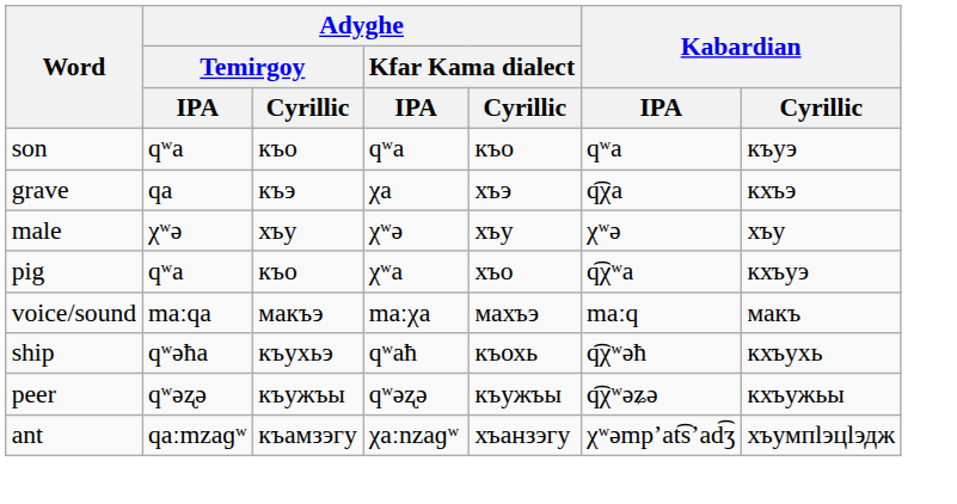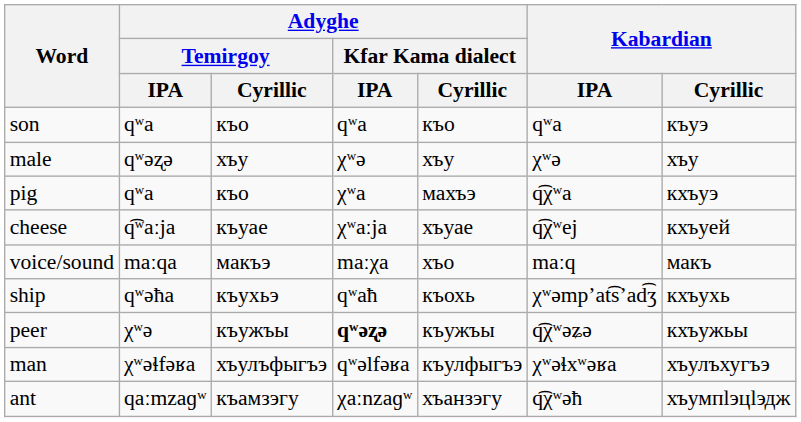 <table class="wikitable" border="1" text-align="right">
 <tr>
 <th rowspan="3">Word</th>
 <th colspan="4"><a href='#'>Adyghe</a></th>
 <th rowspan="2" colspan="2"><a href='#'>Kabardian</a></th>
 </tr>
 <tr>
 <th colspan="2"><a href='#'>Temirgoy</a></th>
 <th colspan="2">Kfar Kama dialect</th>
 </tr>
 <tr>
 <th>IPA</th>
 <th>Cyrillic</th>
 <th>IPA</th>
 <th>Cyrillic</th>
 <th>IPA</th>
 <th>Cyrillic</th>
 </tr>
 <tr>
 <td>son</td>
 <td>qʷa</td>
 <td>къо</td>
 <td>qʷa</td>
 <td>къо</td>
 <td>qʷa</td>
 <td>къуэ</td>
 </tr>
 <tr>
-<td>grave</td>
-<td>qa</td>
-<td>къэ</td>
-<td>χa</td>
-<td>хъэ</td>
-<td>q͡χa</td>
-<td>кхъэ</td>
-</tr>
-<tr>
 <td>male</td>
-<td>χʷə</td>
+<td>qʷəʐə</td>
 <td>хъу</td>
 <td>χʷə</td>
 <td>хъу</td>
 <td>χʷə</td>
 <td>хъу</td>
 </tr>
 <tr>
 <td>pig</td>
 <td>qʷa</td>
 <td>къо</td>
 <td>χʷa</td>
-<td>хъо</td>
+<td>махъэ</td>
 <td>q͡χʷa</td>
 <td>кхъуэ</td>
+</tr>
+<tr>
+<td>cheese</td>
+<td>q͡ʷaːja</td>
+<td>къуае</td>
+<td>χʷaːja</td>
+<td>хъуае</td>
+<td>q͡χʷej</td>
+<td>кхъуей</td>
 </tr>
 <tr>
 <td>voice/sound</td>
 <td>maːqa</td>
 <td>макъэ</td>
 <td>maːχa</td>
-<td>махъэ</td>
+<td>хъо</td>
 <td>maːq</td>
 <td>макъ</td>
 </tr>
 <tr>
 <td>ship</td>
 <td>qʷəħa</td>
 <td>къухьэ</td>
 <td>qʷaħ</td>
 <td>къохь</td>
-<td>q͡χʷəħ</td>
+<td>χʷəmpʼat͡sʼad͡ʒ</td>
 <td>кхъухь</td>
 </tr>
 <tr>
 <td>peer</td>
-<td>qʷəʐə</td>
+<td>χʷə</td>
 <td>къужъы</td>
-<td>qʷəʐə</td>
+<td><strong>qʷəʐə</strong></td>
 <td>къужъы</td>
 <td>q͡χʷəʑə</td>
 <td>кхъужьы</td>
+</tr>
+<tr>
+<td>man</td>
+<td>χʷəɬfəʁa</td>
+<td>хъулъфыгъэ</td>
+<td>qʷəlfəʁa</td>
+<td>къулфыгъэ</td>
+<td>χʷəɬxʷəʁa</td>
+<td>хъулъхугъэ</td>
 </tr>
 <tr>
 <td>ant</td>
 <td>qaːmzaɡʷ</td>
 <td>къамзэгу</td>
 <td>χaːnzaɡʷ</td>
 <td>хъанзэгу</td>
-<td>χʷəmpʼat͡sʼad͡ʒ</td>
+<td>q͡χʷəħ</td>
 <td>хъумпӏэцӏэдж</td>
 </tr>
 </table>
